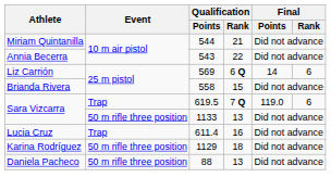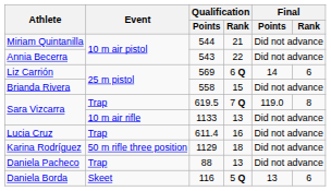 <table class=wikitable style=font-size:90%;text-align:center>
 <tr>
 <th rowspan=2>Athlete</th>
 <th rowspan=2>Event</th>
 <th colspan=2>Qualification</th>
 <th colspan=2>Final</th>
 </tr>
 <tr style=font-size:95%>
 <th>Points</th>
 <th>Rank</th>
 <th>Points</th>
 <th>Rank</th>
 </tr>
 <tr>
 <td align=left><a href='#'>Miriam Quintanilla</a></td>
 <td align=left rowspan=2><a href='#'>10 m air pistol</a></td>
 <td>544</td>
 <td>21</td>
 <td colspan=2>Did not advance</td>
 </tr>
 <tr>
 <td align=left><a href='#'>Annia Becerra</a></td>
 <td>543</td>
 <td>22</td>
 <td colspan=2>Did not advance</td>
 </tr>
 <tr>
 <td align=left><a href='#'>Liz Carrión</a></td>
 <td align=left rowspan=2><a href='#'>25 m pistol</a></td>
 <td>569</td>
 <td>6 <strong>Q</strong></td>
 <td>14</td>
 <td>6</td>
 </tr>
 <tr>
 <td align=left><a href='#'>Brianda Rivera</a></td>
 <td>558</td>
 <td>15</td>
 <td colspan=2>Did not advance</td>
 </tr>
 <tr>
 <td align=left rowspan=2><a href='#'>Sara Vizcarra</a></td>
 <td align=left><a href='#'>Trap</a></td>
 <td>619.5</td>
 <td>7 <strong>Q</strong></td>
 <td>119.0</td>
-<td>6</td>
+<td>8</td>
 </tr>
 <tr>
-<td align=left><a href='#'>50 m rifle three position</a></td>
+<td align=left><a href='#'>10 m air rifle</a></td>
 <td>1133</td>
 <td>13</td>
 <td colspan=2>Did not advance</td>
 </tr>
 <tr>
 <td align=left><a href='#'>Lucia Cruz</a></td>
 <td align=left><a href='#'>Trap</a></td>
 <td>611.4</td>
 <td>16</td>
 <td colspan=2>Did not advance</td>
 </tr>
 <tr>
 <td align=left><a href='#'>Karina Rodríguez</a></td>
 <td align=left><a href='#'>50 m rifle three position</a></td>
 <td>1129</td>
 <td>18</td>
 <td colspan=2>Did not advance</td>
 </tr>
 <tr>
 <td align=left><a href='#'>Daniela Pacheco</a></td>
-<td align=left><a href='#'>50 m rifle three position</a></td>
+<td align=left><a href='#'>Trap</a></td>
 <td>88</td>
 <td>13</td>
 <td colspan=2>Did not advance</td>
 </tr>
+<tr>
+<td align=left><a href='#'>Daniela Borda</a></td>
+<td align=left><a href='#'>Skeet</a></td>
+<td>116</td>
+<td>5 <strong>Q</strong></td>
+<td>13</td>
+<td>6</td>
+</tr>
 </table>
